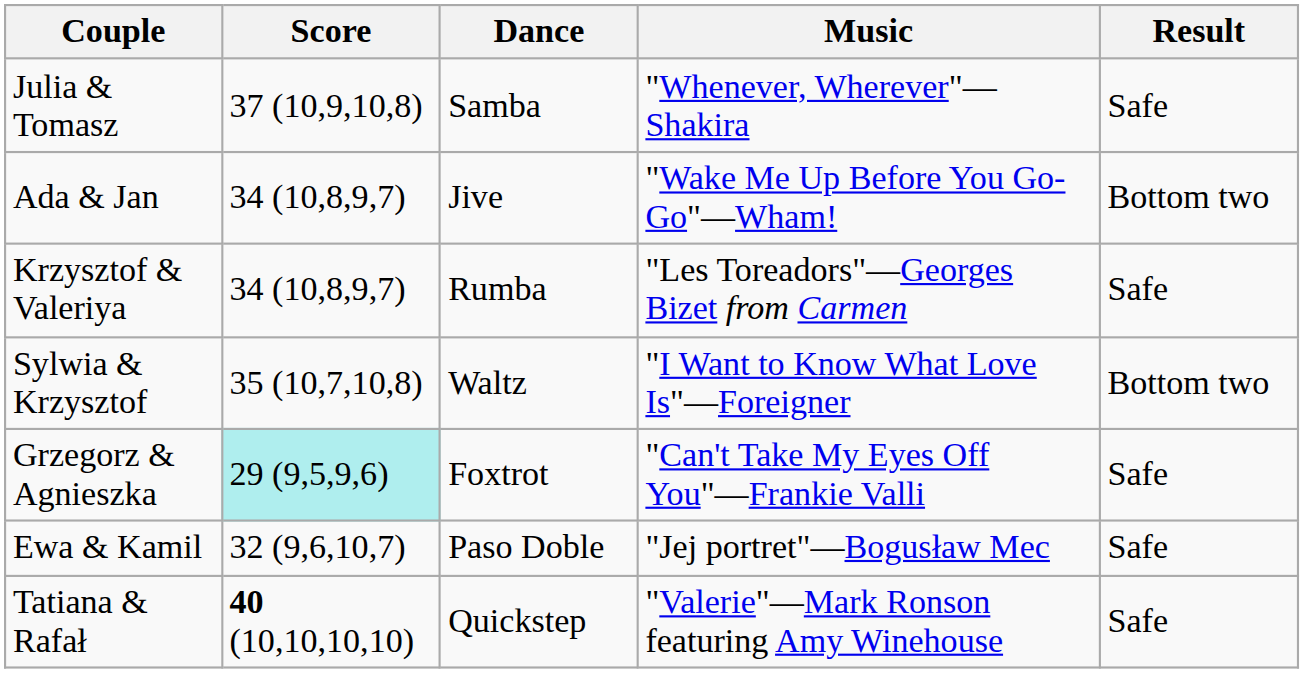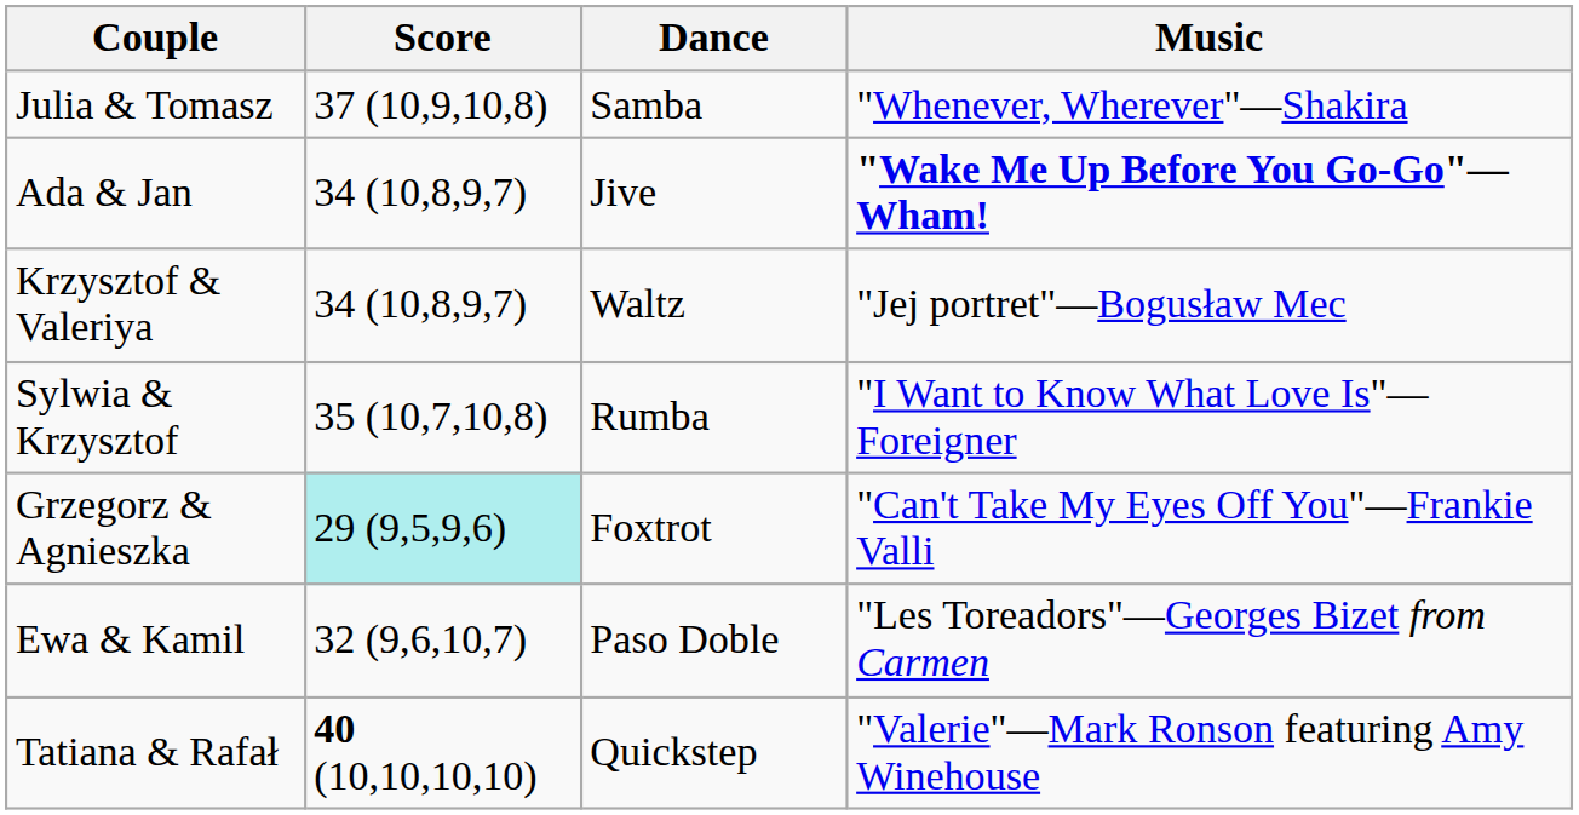 <table class="wikitable">
 <tr>
 <th width="140">Couple</th>
 <th width="110">Score</th>
 <th width="120">Dance</th>
 <th width="420">Music</th>
-<th width="150">Result</th>
 </tr>
 <tr>
 <td>Julia & Tomasz</td>
 <td>37 (10,9,10,8)</td>
 <td>Samba</td>
 <td>"<a href='#'>Whenever, Wherever</a>"—<a href='#'>Shakira</a></td>
-<td>Safe</td>
 </tr>
 <tr>
 <td>Ada & Jan</td>
 <td>34 (10,8,9,7)</td>
 <td>Jive</td>
-<td>"<a href='#'>Wake Me Up Before You Go-Go</a>"—<a href='#'>Wham!</a></td>
-<td>Bottom two</td>
+<td><strong>"<a href='#'>Wake Me Up Before You Go-Go</a>"—<a href='#'>Wham!</a></strong></td>
 </tr>
 <tr>
 <td>Krzysztof & Valeriya</td>
 <td>34 (10,8,9,7)</td>
-<td>Rumba</td>
-<td>"Les Toreadors"—<a href='#'>Georges Bizet</a> <em>from <a href='#'>Carmen</a></em></td>
-<td>Safe</td>
+<td>Waltz</td>
+<td>"Jej portret"—<a href='#'>Bogusław Mec</a></td>
 </tr>
 <tr>
 <td>Sylwia & Krzysztof</td>
 <td>35 (10,7,10,8)</td>
-<td>Waltz</td>
+<td>Rumba</td>
 <td>"<a href='#'>I Want to Know What Love Is</a>"—<a href='#'>Foreigner</a></td>
-<td>Bottom two</td>
 </tr>
 <tr>
 <td>Grzegorz & Agnieszka</td>
 <td style="background: paleturquoise;">29 (9,5,9,6)</td>
 <td>Foxtrot</td>
 <td>"<a href='#'>Can't Take My Eyes Off You</a>"—<a href='#'>Frankie Valli</a></td>
-<td>Safe</td>
 </tr>
 <tr>
 <td>Ewa & Kamil</td>
 <td>32 (9,6,10,7)</td>
 <td>Paso Doble</td>
-<td>"Jej portret"—<a href='#'>Bogusław Mec</a></td>
-<td>Safe</td>
+<td>"Les Toreadors"—<a href='#'>Georges Bizet</a> <em>from <a href='#'>Carmen</a></em></td>
 </tr>
 <tr>
 <td>Tatiana & Rafał</td>
 <td><strong>40</strong> (10,10,10,10)</td>
 <td>Quickstep</td>
 <td>"<a href='#'>Valerie</a>"—<a href='#'>Mark Ronson</a> featuring <a href='#'>Amy Winehouse</a></td>
-<td>Safe</td>
 </tr>
 </table>
